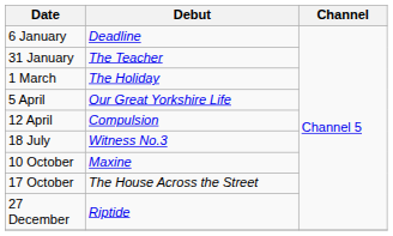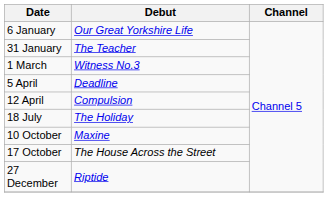 <table class="wikitable">
 <tr>
 <th width=90>Date</th>
 <th width=250>Debut</th>
 <th width=100>Channel</th>
 </tr>
 <tr>
 <td>6 January</td>
-<td><em><a href='#'>Deadline</a></em></td>
+<td><em><a href='#'>Our Great Yorkshire Life</a></em></td>
 <td rowspan="9"><a href='#'>Channel 5</a></td>
 </tr>
 <tr>
 <td>31 January</td>
 <td><em><a href='#'>The Teacher</a></em></td>
 </tr>
 <tr>
 <td>1 March</td>
-<td><em><a href='#'>The Holiday</a></em></td>
+<td><em><a href='#'>Witness No.3</a></em></td>
 </tr>
 <tr>
 <td>5 April</td>
-<td><em><a href='#'>Our Great Yorkshire Life</a></em></td>
+<td><em><a href='#'>Deadline</a></em></td>
 </tr>
 <tr>
 <td>12 April</td>
 <td><em><a href='#'>Compulsion</a></em></td>
 </tr>
 <tr>
 <td>18 July</td>
-<td><em><a href='#'>Witness No.3</a></em></td>
+<td><em><a href='#'>The Holiday</a></em></td>
 </tr>
 <tr>
 <td>10 October</td>
 <td><em><a href='#'>Maxine</a></em></td>
 </tr>
 <tr>
 <td>17 October</td>
 <td><em>The House Across the Street</em></td>
 </tr>
 <tr>
 <td>27 December</td>
 <td><em><a href='#'>Riptide</a></em></td>
 </tr>
 <tr>
 </tr>
 </table>
